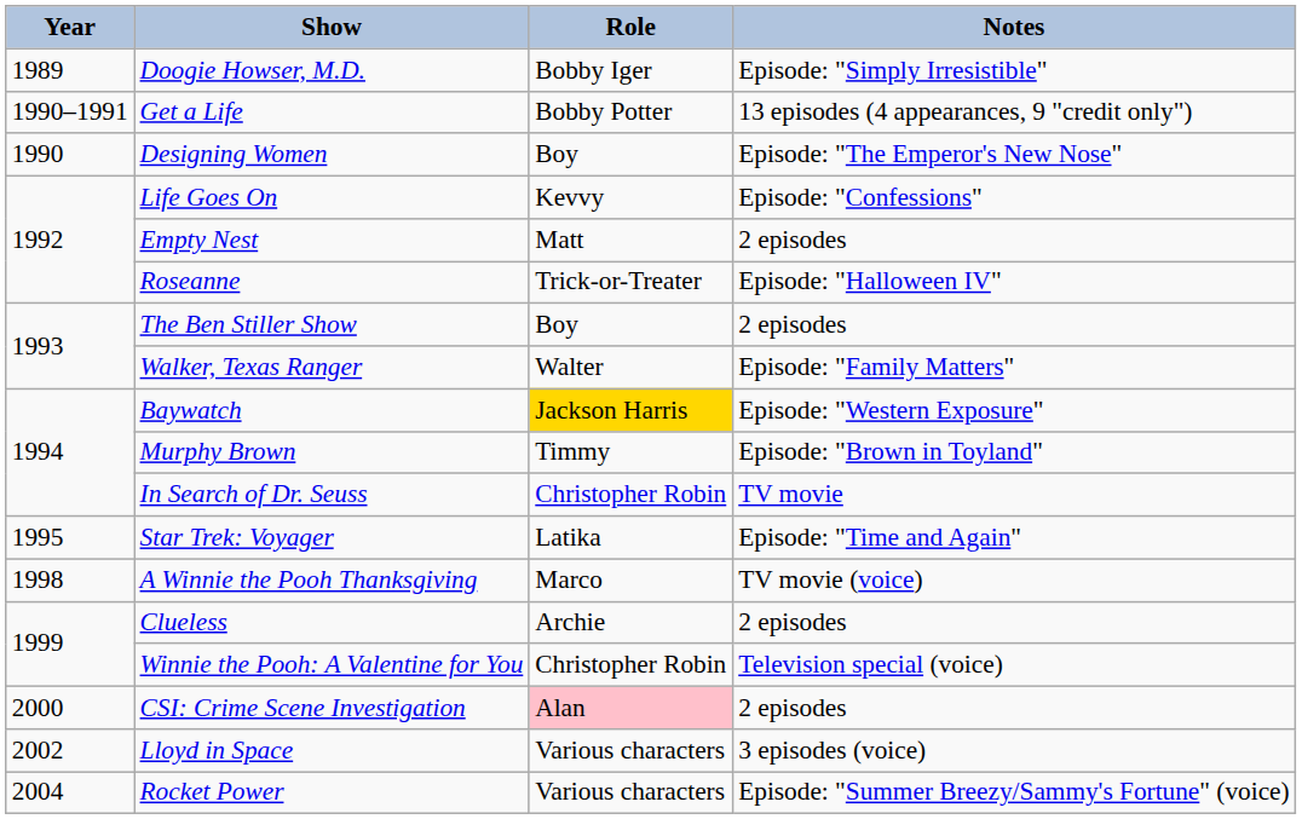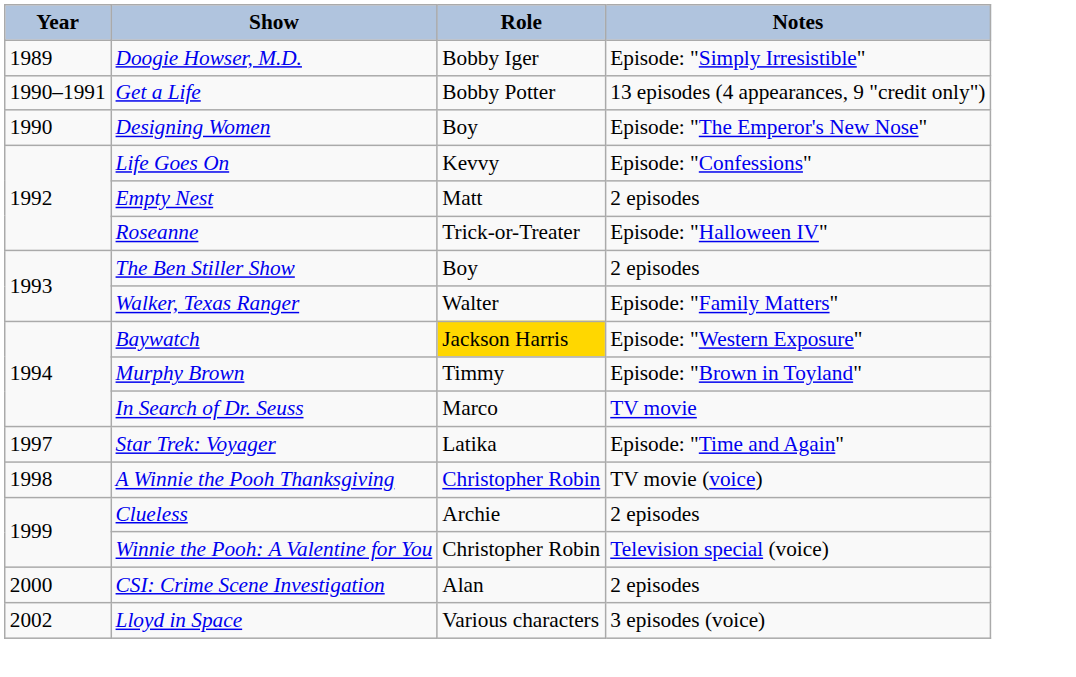 <table class="wikitable" style="font-size:90%;" ;>
 <tr style="text-align:center;">
 <th style="background:#B0C4DE;">Year</th>
 <th style="background:#B0C4DE;">Show</th>
 <th style="background:#B0C4DE;">Role</th>
 <th style="background:#B0C4DE;">Notes</th>
 </tr>
 <tr>
 <td>1989</td>
 <td><em><a href='#'>Doogie Howser, M.D.</a></em></td>
 <td>Bobby Iger</td>
 <td>Episode: "<a href='#'>Simply Irresistible</a>"</td>
 </tr>
 <tr>
 <td>1990–1991</td>
 <td><em><a href='#'>Get a Life</a></em></td>
 <td>Bobby Potter</td>
 <td>13 episodes (4 appearances, 9 "credit only")</td>
 </tr>
 <tr>
 <td>1990</td>
 <td><em><a href='#'>Designing Women</a></em></td>
 <td>Boy</td>
 <td>Episode: "<a href='#'>The Emperor's New Nose</a>"</td>
 </tr>
 <tr>
 <td rowspan=3>1992</td>
 <td><em><a href='#'>Life Goes On</a></em></td>
 <td>Kevvy</td>
 <td>Episode: "<a href='#'>Confessions</a>"</td>
 </tr>
 <tr>
 <td><em><a href='#'>Empty Nest</a></em></td>
 <td>Matt</td>
 <td>2 episodes</td>
 </tr>
 <tr>
 <td><em><a href='#'>Roseanne</a></em></td>
 <td>Trick-or-Treater</td>
 <td>Episode: "<a href='#'>Halloween IV</a>"</td>
 </tr>
 <tr>
 <td rowspan=2>1993</td>
 <td><em><a href='#'>The Ben Stiller Show</a></em></td>
 <td>Boy</td>
 <td>2 episodes</td>
 </tr>
 <tr>
 <td><em><a href='#'>Walker, Texas Ranger</a></em></td>
 <td>Walter</td>
 <td>Episode: "<a href='#'>Family Matters</a>"</td>
 </tr>
 <tr>
 <td rowspan=3>1994</td>
 <td><em><a href='#'>Baywatch</a></em></td>
 <td style="background: gold;">Jackson Harris</td>
 <td>Episode: "<a href='#'>Western Exposure</a>"</td>
 </tr>
 <tr>
 <td><em><a href='#'>Murphy Brown</a></em></td>
 <td>Timmy</td>
 <td>Episode: "<a href='#'>Brown in Toyland</a>"</td>
 </tr>
 <tr>
 <td><em><a href='#'>In Search of Dr. Seuss</a></em></td>
-<td><a href='#'>Christopher Robin</a></td>
+<td>Marco</td>
 <td><a href='#'>TV movie</a></td>
 </tr>
 <tr>
-<td>1995</td>
+<td>1997</td>
 <td><em><a href='#'>Star Trek: Voyager</a></em></td>
 <td>Latika</td>
 <td>Episode: "<a href='#'>Time and Again</a>"</td>
 </tr>
 <tr>
 <td>1998</td>
 <td><em><a href='#'>A Winnie the Pooh Thanksgiving</a></em></td>
-<td>Marco</td>
+<td><a href='#'>Christopher Robin</a></td>
 <td>TV movie (<a href='#'>voice</a>)</td>
 </tr>
 <tr>
 <td rowspan=2>1999</td>
 <td><em><a href='#'>Clueless</a></em></td>
 <td>Archie</td>
 <td>2 episodes</td>
 </tr>
 <tr>
 <td><em><a href='#'>Winnie the Pooh: A Valentine for You</a></em></td>
 <td>Christopher Robin</td>
 <td><a href='#'>Television special</a> (voice)</td>
 </tr>
 <tr>
 <td>2000</td>
 <td><em><a href='#'>CSI: Crime Scene Investigation</a></em></td>
-<td style="background: pink;">Alan</td>
+<td>Alan</td>
 <td>2 episodes</td>
 </tr>
 <tr>
 <td>2002</td>
 <td><em><a href='#'>Lloyd in Space</a></em></td>
 <td>Various characters</td>
 <td>3 episodes (voice)</td>
 </tr>
-<tr>
-<td>2004</td>
-<td><em><a href='#'>Rocket Power</a></em></td>
-<td>Various characters</td>
-<td>Episode: "<a href='#'>Summer Breezy/Sammy's Fortune</a>" (voice)</td>
-</tr>
 </table>
